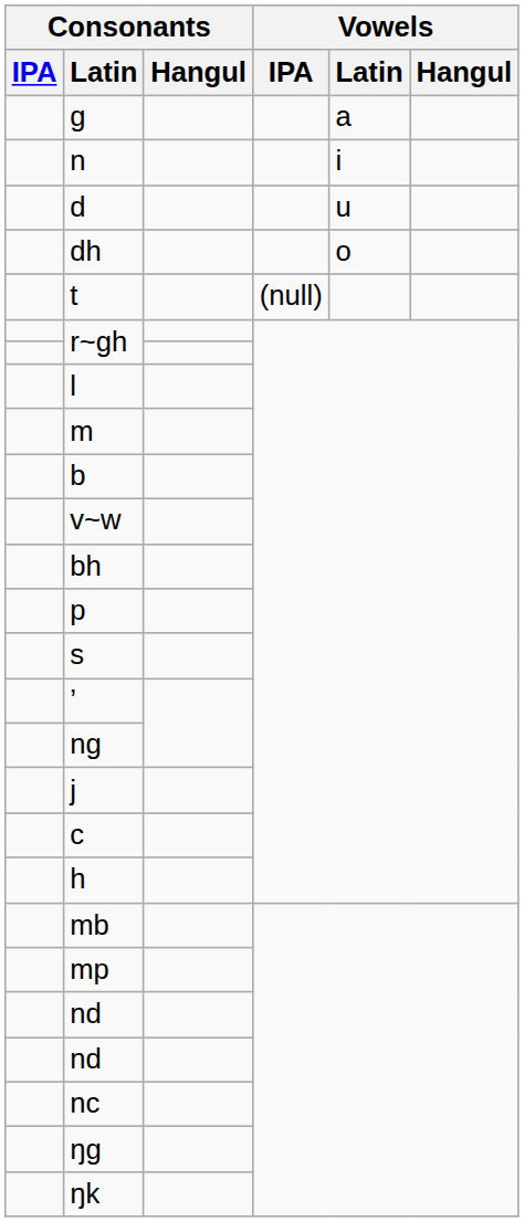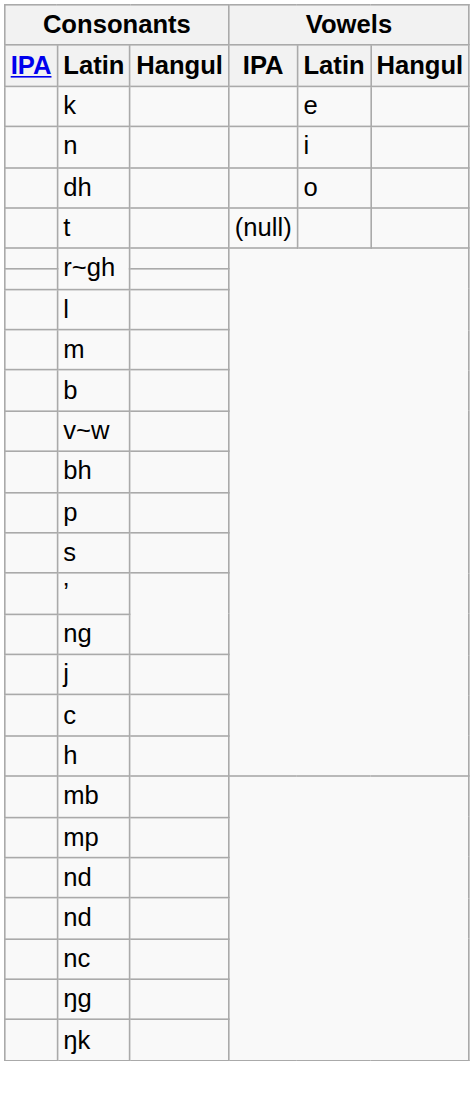 <table class="wikitable">
 <tr>
 <th colspan="3">Consonants</th>
 <th colspan="3">Vowels</th>
 </tr>
 <tr>
 <th><a href='#'>IPA</a></th>
 <th>Latin</th>
 <th>Hangul</th>
 <th>IPA</th>
 <th>Latin</th>
 <th>Hangul</th>
 </tr>
 <tr>
 <td></td>
-<td>g</td>
+<td>k</td>
 <td></td>
 <td></td>
-<td>a</td>
+<td>e</td>
 <td></td>
 </tr>
 <tr>
 <td></td>
 <td>n</td>
 <td></td>
 <td></td>
 <td>i</td>
-<td></td>
-</tr>
-<tr>
-<td></td>
-<td>d</td>
-<td></td>
-<td></td>
-<td>u</td>
 <td></td>
 </tr>
 <tr>
 <td></td>
 <td>dh</td>
 <td></td>
 <td></td>
 <td>o</td>
 <td></td>
 </tr>
 <tr>
 <td></td>
 <td>t</td>
 <td></td>
 <td>(null)</td>
 <td></td>
 <td></td>
 </tr>
 <tr>
 <td></td>
 <td rowspan="2">r~gh</td>
 <td></td>
 <td rowspan="14" colspan="3"></td>
 </tr>
 <tr>
 <td></td>
 <td></td>
 </tr>
 <tr>
 <td></td>
 <td>l</td>
 <td></td>
 </tr>
 <tr>
 <td></td>
 <td>m</td>
 <td></td>
 </tr>
 <tr>
 <td></td>
 <td>b</td>
 <td></td>
 </tr>
 <tr>
 <td></td>
 <td>v~w</td>
 <td></td>
 </tr>
 <tr>
 <td></td>
 <td>bh</td>
 <td></td>
 </tr>
 <tr>
 <td></td>
 <td>p</td>
 <td></td>
 </tr>
 <tr>
 <td></td>
 <td>s</td>
 <td></td>
 </tr>
 <tr>
 <td></td>
 <td>’</td>
 <td rowspan="2"></td>
 </tr>
 <tr>
 <td></td>
 <td>ng</td>
 </tr>
 <tr>
 <td></td>
 <td>j</td>
 <td></td>
 </tr>
 <tr>
 <td></td>
 <td>c</td>
 <td></td>
 </tr>
 <tr>
 <td></td>
 <td>h</td>
 <td></td>
 </tr>
 <tr>
 <td></td>
 <td>mb</td>
 <td></td>
 </tr>
 <tr>
 <td></td>
 <td>mp</td>
 <td></td>
 </tr>
 <tr>
 <td></td>
 <td>nd</td>
 <td></td>
 </tr>
 <tr>
 <td></td>
 <td>nd</td>
 <td></td>
 </tr>
 <tr>
 <td></td>
 <td>nc</td>
 <td></td>
 </tr>
 <tr>
 <td></td>
 <td>ŋg</td>
 <td></td>
 </tr>
 <tr>
 <td></td>
 <td>ŋk</td>
 <td></td>
 </tr>
 </table>
